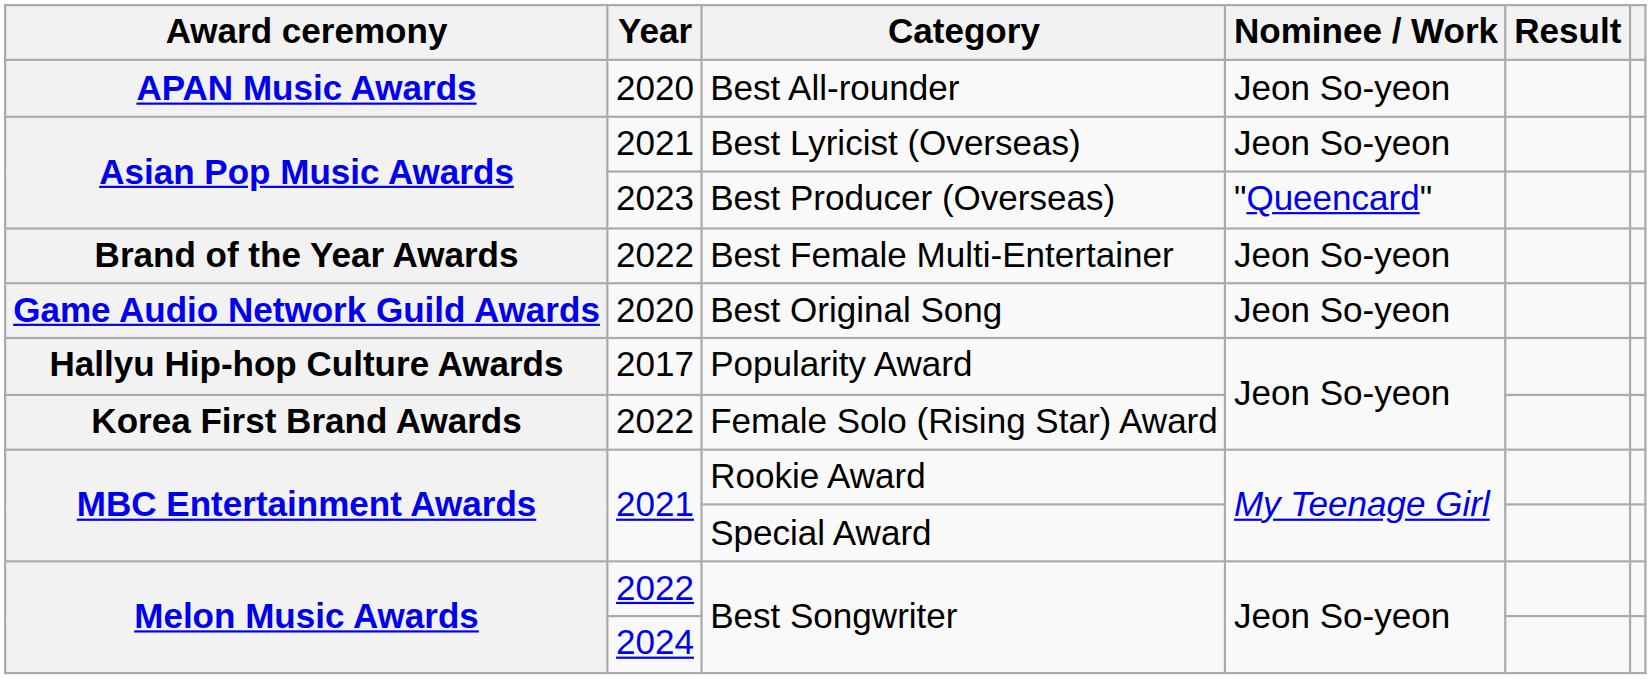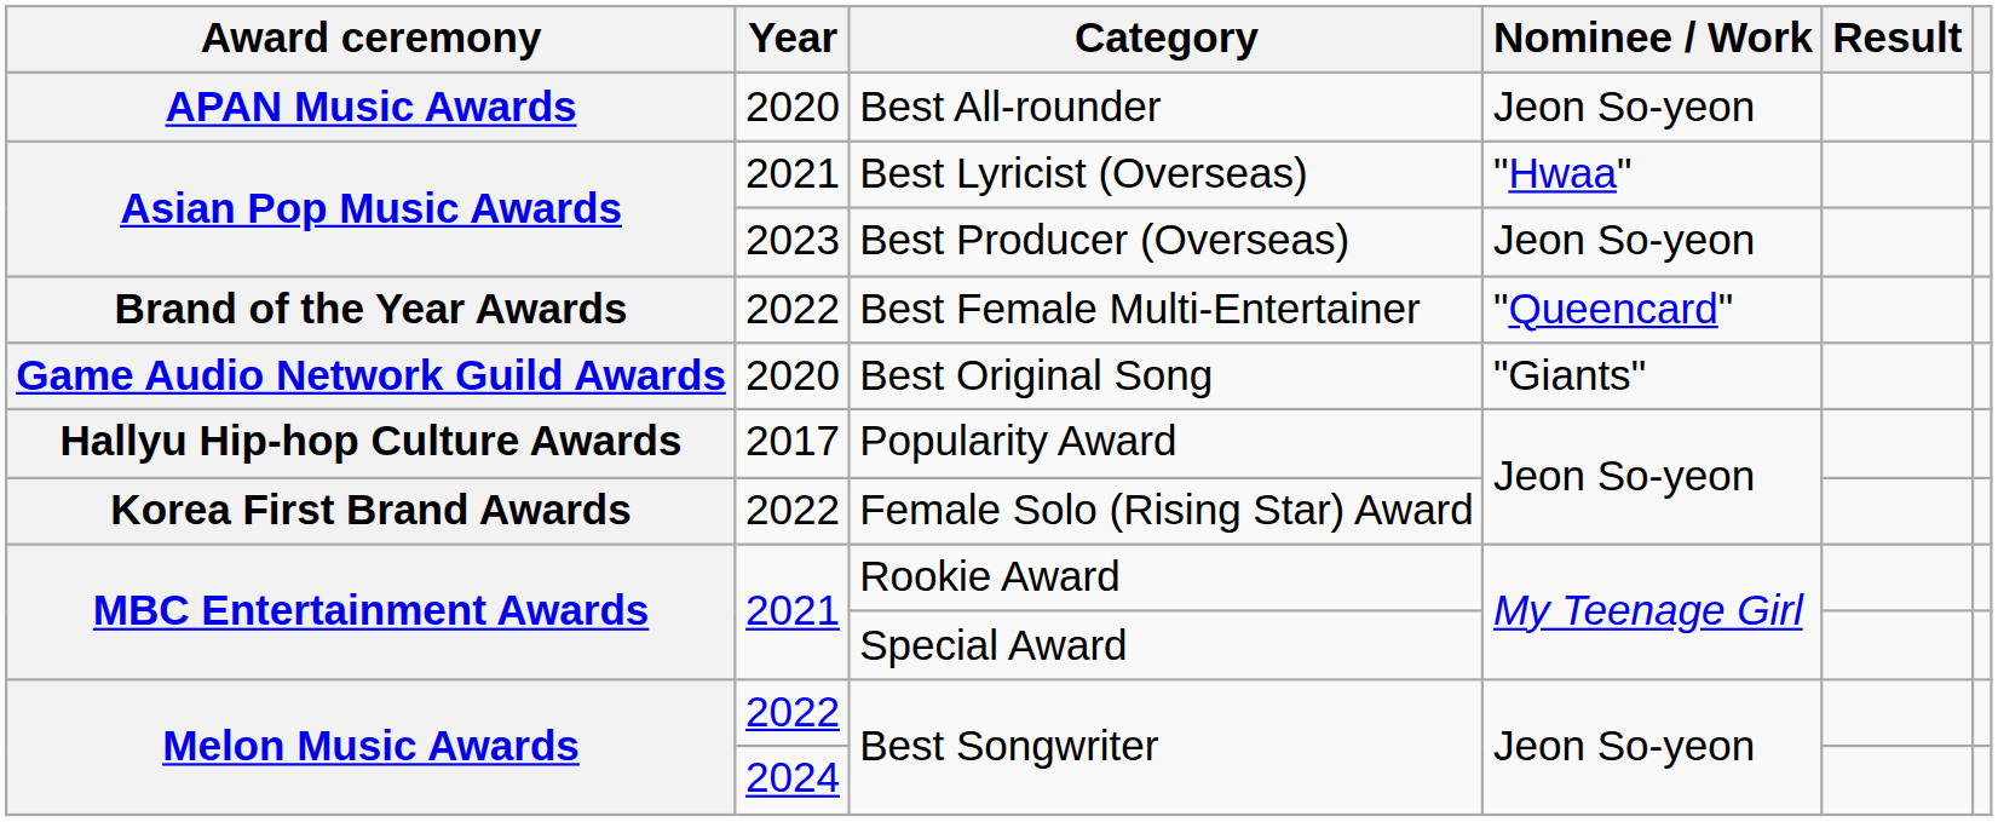 <table class="wikitable plainrowheaders sortable">
 <tr>
 <th scope="col">Award ceremony</th>
 <th scope="col">Year</th>
 <th scope="col">Category</th>
 <th scope="col">Nominee / Work</th>
 <th scope="col">Result</th>
 <th scope="col" class="unsortable"></th>
 </tr>
 <tr>
 <th scope="row"><a href='#'>APAN Music Awards</a></th>
 <td style="text-align:center">2020</td>
 <td>Best All-rounder</td>
 <td>Jeon So-yeon</td>
 <td></td>
 <td style="text-align:center"></td>
 </tr>
 <tr>
 <th scope="row" rowspan="2"><a href='#'>Asian Pop Music Awards</a></th>
 <td style="text-align:center">2021</td>
 <td>Best Lyricist (Overseas)</td>
-<td>Jeon So-yeon</td>
+<td>"<a href='#'>Hwaa</a>"</td>
 <td></td>
 <td style="text-align:center"></td>
 </tr>
 <tr>
 <td style="text-align:center">2023</td>
 <td>Best Producer (Overseas)</td>
-<td>"<a href='#'>Queencard</a>"</td>
+<td>Jeon So-yeon</td>
 <td></td>
 <td style="text-align:center"></td>
 </tr>
 <tr>
 <th scope="row">Brand of the Year Awards</th>
 <td style="text-align:center">2022</td>
 <td>Best Female Multi-Entertainer</td>
-<td>Jeon So-yeon</td>
+<td>"<a href='#'>Queencard</a>"</td>
 <td></td>
 <td style="text-align:center"></td>
 </tr>
 <tr>
 <th scope="row"><a href='#'>Game Audio Network Guild Awards</a></th>
 <td style="text-align:center">2020</td>
 <td>Best Original Song</td>
-<td>Jeon So-yeon</td>
+<td>"Giants" </td>
 <td></td>
 <td style="text-align:center"></td>
 </tr>
 <tr>
 <th scope="row">Hallyu Hip-hop Culture Awards</th>
 <td style="text-align:center">2017</td>
 <td>Popularity Award</td>
 <td rowspan="2">Jeon So-yeon</td>
 <td></td>
 <td style="text-align:center"></td>
 </tr>
 <tr>
 <th scope="row">Korea First Brand Awards</th>
 <td style="text-align:center">2022</td>
 <td>Female Solo (Rising Star) Award</td>
 <td></td>
 <td style="text-align:center"></td>
 </tr>
 <tr>
 <th scope="row"   rowspan="2"><a href='#'>MBC Entertainment Awards</a></th>
 <td rowspan="2" style="text-align:center"><a href='#'>2021</a></td>
 <td>Rookie Award</td>
 <td rowspan="2"><em><a href='#'>My Teenage Girl</a></em></td>
 <td></td>
 <td style="text-align:center"></td>
 </tr>
 <tr>
 <td>Special Award</td>
 <td></td>
 <td style="text-align:center"></td>
 </tr>
 <tr>
 <th scope="row" rowspan="2"><a href='#'>Melon Music Awards</a></th>
 <td style="text-align:center"><a href='#'>2022</a></td>
 <td rowspan="2">Best Songwriter</td>
 <td rowspan="2">Jeon So-yeon</td>
 <td></td>
 <td style="text-align:center"></td>
 </tr>
 <tr>
 <td style="text-align:center"><a href='#'>2024</a></td>
 <td></td>
 <td style="text-align:center"></td>
 </tr>
 </table>
